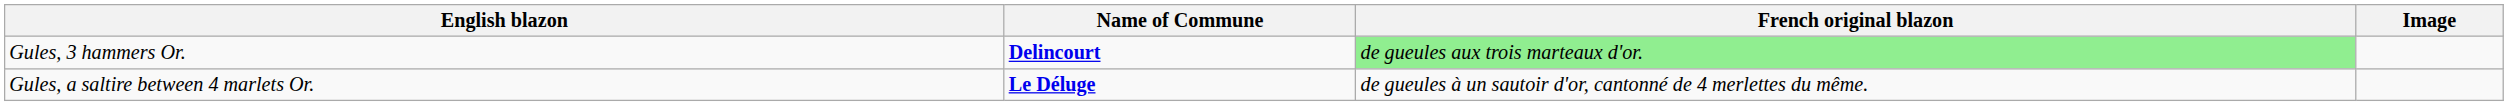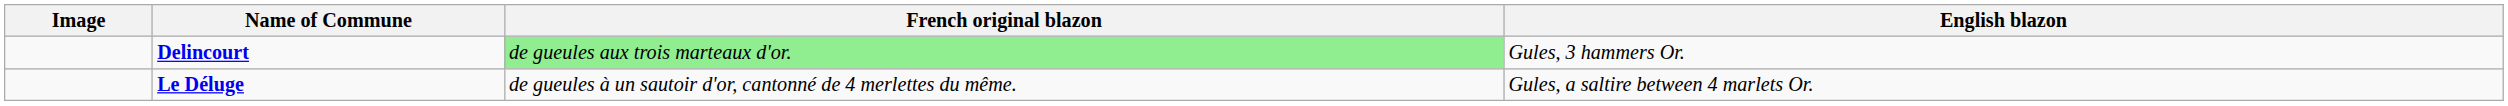 <table class="wikitable" width="100%">
 <tr>
-<th width="40%">English blazon</th>
+<th width="110">Image</th>
 <th>Name of Commune</th>
 <th width="40%">French original blazon</th>
-<th width="110">Image</th>
+<th width="40%">English blazon</th>
 </tr>
 <tr valign=top>
-<td><em>Gules, 3 hammers Or.</em></td>
+<td align=center></td>
 <td><strong><a href='#'>Delincourt</a></strong></td>
 <td style="background: lightgreen;"><em>de gueules aux trois marteaux d'or.</em> </td>
-<td align=center></td>
+<td><em>Gules, 3 hammers Or.</em></td>
 </tr>
 <tr valign=top>
-<td><em>Gules, a saltire between 4 marlets Or.</em></td>
+<td align=center></td>
 <td><strong><a href='#'>Le Déluge</a></strong></td>
 <td><em>de gueules à un sautoir d'or, cantonné de 4 merlettes du même.</em></td>
-<td align=center></td>
+<td><em>Gules, a saltire between 4 marlets Or.</em></td>
 </tr>
 </table>
